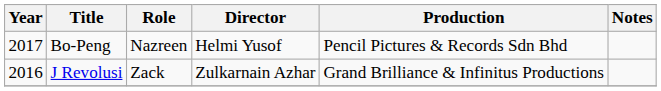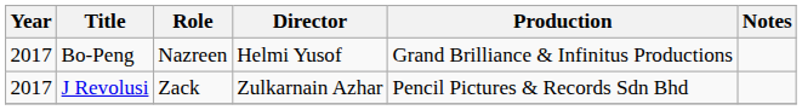 <table class="wikitable">
 <tr>
 <th>Year</th>
 <th>Title</th>
 <th>Role</th>
 <th>Director</th>
 <th>Production</th>
 <th>Notes</th>
 </tr>
 <tr>
 <td rowspan="1" style"text-align:center;">2017</td>
 <td>Bo-Peng</td>
 <td>Nazreen</td>
 <td>Helmi Yusof</td>
-<td>Pencil Pictures & Records Sdn Bhd</td>
+<td>Grand Brilliance & Infinitus Productions</td>
 <td></td>
 </tr>
 <tr>
-<td rowspan="1" style="text-align:center;">2016</td>
+<td rowspan="1" style="text-align:center;">2017</td>
 <td><a href='#'>J Revolusi</a></td>
 <td>Zack</td>
 <td>Zulkarnain Azhar</td>
-<td>Grand Brilliance & Infinitus Productions</td>
+<td>Pencil Pictures & Records Sdn Bhd</td>
 <td></td>
 </tr>
 <tr>
 </tr>
 </table>
